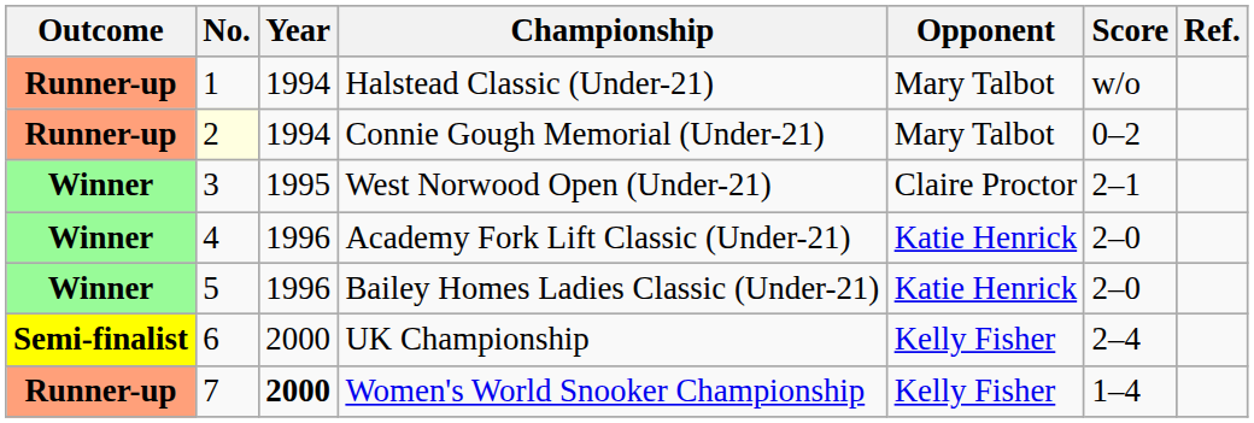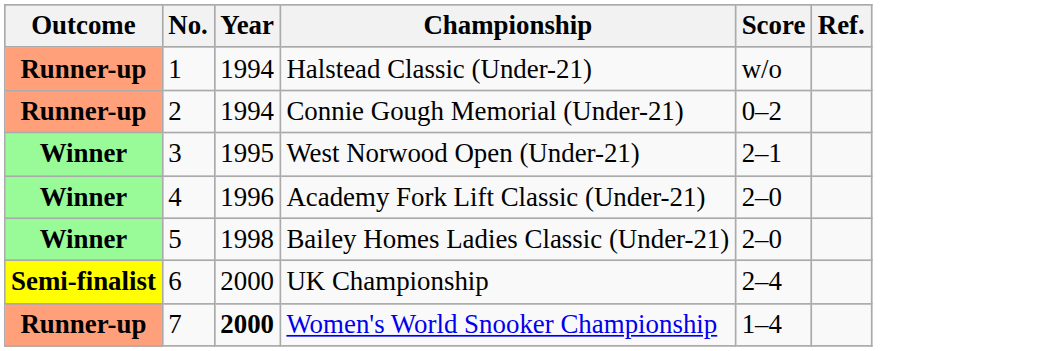 <table class="wikitable">
 <tr>
 <th>Outcome</th>
 <th>No.</th>
 <th>Year</th>
 <th>Championship</th>
-<th>Opponent</th>
 <th>Score</th>
 <th>Ref.</th>
 </tr>
 <tr>
 <th scope="row" style="background:#ffa07a;">Runner-up</th>
 <td>1</td>
 <td>1994</td>
 <td>Halstead Classic (Under-21)</td>
-<td>Mary Talbot</td>
 <td>w/o</td>
 <td></td>
 </tr>
 <tr>
 <th scope="row" style="background:#ffa07a;">Runner-up</th>
-<td style="background: lightyellow;">2</td>
+<td>2</td>
 <td>1994</td>
 <td>Connie Gough Memorial (Under-21)</td>
-<td>Mary Talbot</td>
 <td>0–2</td>
 <td></td>
 </tr>
 <tr>
 <th scope="row" style="background:#98FB98">Winner</th>
 <td>3</td>
 <td>1995</td>
 <td>West Norwood Open (Under-21)</td>
-<td>Claire Proctor</td>
 <td>2–1</td>
 <td></td>
 </tr>
 <tr>
 <th scope="row" style="background:#98FB98">Winner</th>
 <td>4</td>
 <td>1996</td>
 <td>Academy Fork Lift Classic (Under-21)</td>
-<td><a href='#'>Katie Henrick</a></td>
 <td>2–0</td>
 <td></td>
 </tr>
 <tr>
 <th scope="row" style="background:#98FB98">Winner</th>
 <td>5</td>
-<td>1996</td>
+<td>1998</td>
 <td>Bailey Homes Ladies Classic (Under-21)</td>
-<td><a href='#'>Katie Henrick</a></td>
 <td>2–0</td>
 <td></td>
 </tr>
 <tr>
 <th scope="row" style="background:yellow;">Semi-finalist</th>
 <td>6</td>
 <td>2000</td>
 <td>UK Championship</td>
-<td><a href='#'>Kelly Fisher</a></td>
 <td>2–4</td>
 <td></td>
 </tr>
 <tr>
 <th scope="row" style="background:#ffa07a;">Runner-up</th>
 <td>7</td>
 <td><strong>2000</strong></td>
 <td><a href='#'>Women's World Snooker Championship</a></td>
-<td><a href='#'>Kelly Fisher</a></td>
 <td>1–4</td>
 <td></td>
 </tr>
 </table>
